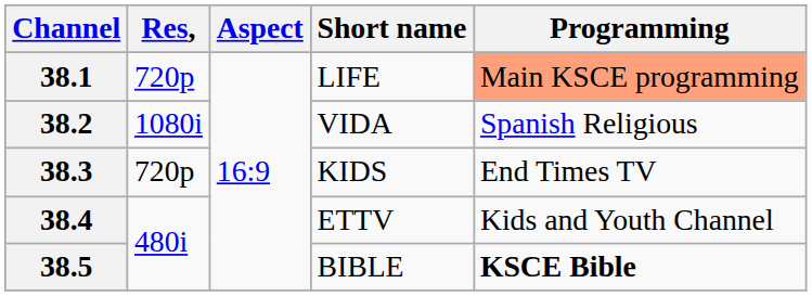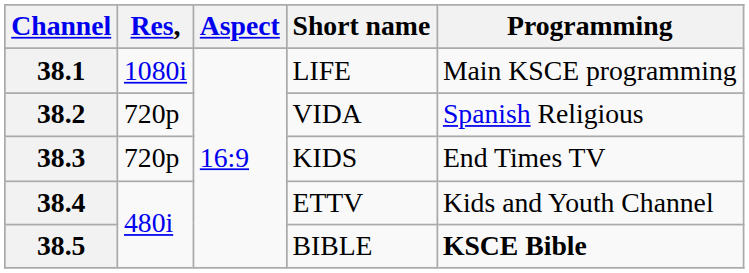 <table class="wikitable">
 <tr>
 <th><a href='#'>Channel</a></th>
 <th><a href='#'>Res</a>,</th>
 <th><a href='#'>Aspect</a></th>
 <th>Short name</th>
 <th>Programming</th>
 </tr>
 <tr>
 <th scope = "row">38.1</th>
-<td><a href='#'>720p</a></td>
+<td><a href='#'>1080i</a></td>
 <td rowspan=5><a href='#'>16:9</a></td>
 <td>LIFE</td>
-<td style="background: lightsalmon;">Main KSCE programming</td>
+<td>Main KSCE programming</td>
 </tr>
 <tr>
 <th scope = "row">38.2</th>
-<td><a href='#'>1080i</a></td>
+<td>720p</td>
 <td>VIDA</td>
 <td><a href='#'>Spanish</a> Religious</td>
 </tr>
 <tr>
 <th scope = "row">38.3</th>
 <td>720p</td>
 <td>KIDS</td>
 <td>End Times TV</td>
 </tr>
 <tr>
 <th scope = "row">38.4</th>
 <td rowspan=2><a href='#'>480i</a></td>
 <td>ETTV</td>
 <td>Kids and Youth Channel</td>
 </tr>
 <tr>
 <th scope = "row">38.5</th>
 <td>BIBLE</td>
 <td><strong>KSCE Bible</strong></td>
 </tr>
 </table>
